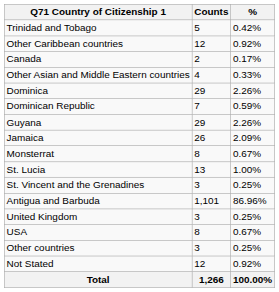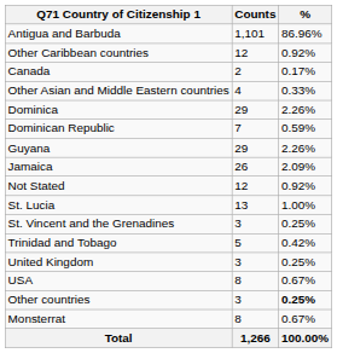 <table class="wikitable sortable">
 <tr>
 <th>Q71 Country of Citizenship 1</th>
 <th>Counts</th>
 <th>%</th>
 </tr>
 <tr>
-<td>Trinidad and Tobago</td>
-<td>5</td>
-<td>0.42%</td>
+<td>Antigua and Barbuda</td>
+<td>1,101</td>
+<td>86.96%</td>
 </tr>
 <tr>
 <td>Other Caribbean countries</td>
 <td>12</td>
 <td>0.92%</td>
 </tr>
 <tr>
 <td>Canada</td>
 <td>2</td>
 <td>0.17%</td>
 </tr>
 <tr>
 <td>Other Asian and Middle Eastern countries</td>
 <td>4</td>
 <td>0.33%</td>
 </tr>
 <tr>
 <td>Dominica</td>
 <td>29</td>
 <td>2.26%</td>
 </tr>
 <tr>
 <td>Dominican Republic</td>
 <td>7</td>
 <td>0.59%</td>
 </tr>
 <tr>
 <td>Guyana</td>
 <td>29</td>
 <td>2.26%</td>
 </tr>
 <tr>
 <td>Jamaica</td>
 <td>26</td>
 <td>2.09%</td>
 </tr>
 <tr>
-<td>Monsterrat</td>
-<td>8</td>
-<td>0.67%</td>
+<td>Not Stated</td>
+<td>12</td>
+<td>0.92%</td>
 </tr>
 <tr>
 <td>St. Lucia</td>
 <td>13</td>
 <td>1.00%</td>
 </tr>
 <tr>
 <td>St. Vincent and the Grenadines</td>
 <td>3</td>
 <td>0.25%</td>
 </tr>
 <tr>
-<td>Antigua and Barbuda</td>
-<td>1,101</td>
-<td>86.96%</td>
+<td>Trinidad and Tobago</td>
+<td>5</td>
+<td>0.42%</td>
 </tr>
 <tr>
 <td>United Kingdom</td>
 <td>3</td>
 <td>0.25%</td>
 </tr>
 <tr>
 <td>USA</td>
 <td>8</td>
 <td>0.67%</td>
 </tr>
 <tr>
 <td>Other countries</td>
 <td>3</td>
-<td>0.25%</td>
+<td><strong>0.25%</strong></td>
 </tr>
 <tr>
-<td>Not Stated</td>
-<td>12</td>
-<td>0.92%</td>
+<td>Monsterrat</td>
+<td>8</td>
+<td>0.67%</td>
 </tr>
 <tr>
 <th>Total</th>
 <th>1,266</th>
 <th>100.00%</th>
 </tr>
 </table>
